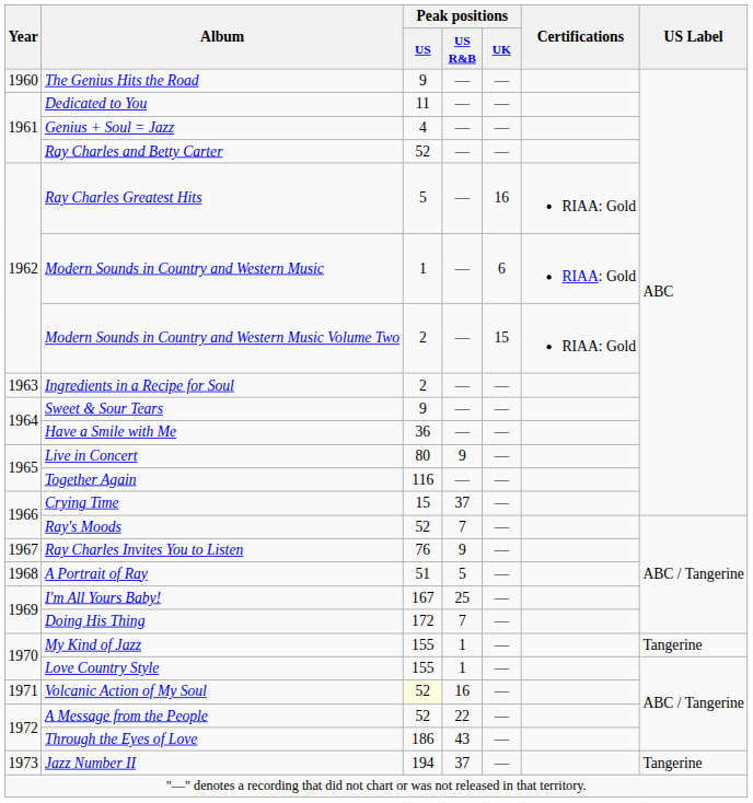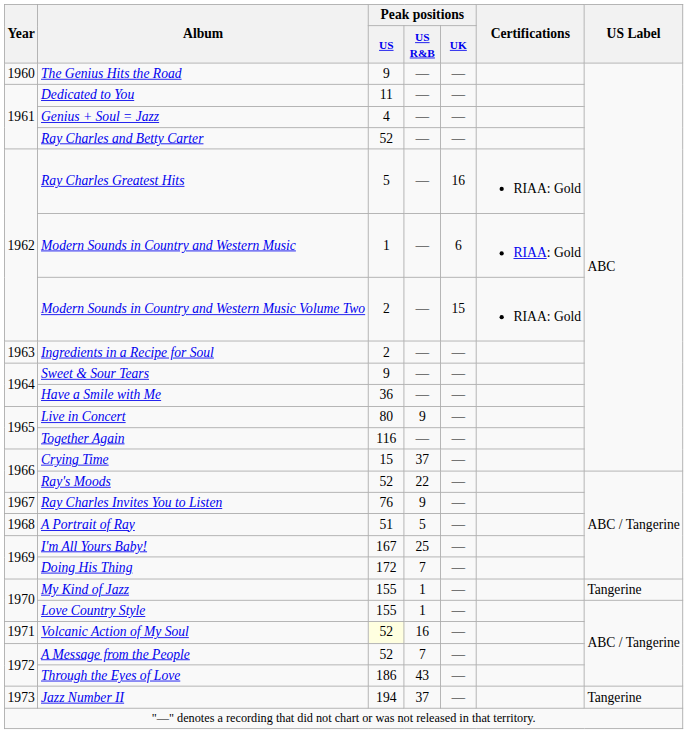 <table class="wikitable">
 <tr>
 <th rowspan="2">Year</th>
 <th rowspan="2">Album</th>
 <th colspan="3">Peak positions</th>
 <th rowspan="2">Certifications</th>
 <th rowspan="2">US Label</th>
 </tr>
 <tr>
 <th width="35"><small><a href='#'>US</a></small><br></th>
 <th width="35"><small> <a href='#'>US<br>R&B</a></small><br><small> </small></th>
 <th width="35"><small><a href='#'>UK</a></small><br></th>
 </tr>
 <tr>
 <td>1960</td>
 <td><em><a href='#'>The Genius Hits the Road</a></em></td>
 <td align="center">9</td>
 <td align="center">—</td>
 <td align="center">—</td>
 <td></td>
 <td rowspan="13">ABC</td>
 </tr>
 <tr>
 <td rowspan="3">1961</td>
 <td><em><a href='#'>Dedicated to You</a></em></td>
 <td align="center">11</td>
 <td align="center">—</td>
 <td align="center">—</td>
 <td></td>
 </tr>
 <tr>
 <td><em><a href='#'>Genius + Soul = Jazz</a></em></td>
 <td align="center">4</td>
 <td align="center">—</td>
 <td align="center">—</td>
 <td></td>
 </tr>
 <tr>
 <td><em><a href='#'>Ray Charles and Betty Carter</a></em></td>
 <td align="center">52</td>
 <td align="center">—</td>
 <td align="center">—</td>
 <td></td>
 </tr>
 <tr>
 <td rowspan="3">1962</td>
 <td><em><a href='#'>Ray Charles Greatest Hits</a></em></td>
 <td align="center">5</td>
 <td align="center">—</td>
 <td align="center">16</td>
 <td><br><ul><li>RIAA: Gold</li></ul></td>
 </tr>
 <tr>
 <td><em><a href='#'>Modern Sounds in Country and Western Music</a></em></td>
 <td align="center">1</td>
 <td align="center">—</td>
 <td align="center">6</td>
 <td><br><ul><li><a href='#'>RIAA</a>: Gold</li></ul></td>
 </tr>
 <tr>
 <td><em><a href='#'>Modern Sounds in Country and Western Music Volume Two</a></em></td>
 <td align="center">2</td>
 <td align="center">—</td>
 <td align="center">15</td>
 <td><br><ul><li>RIAA: Gold</li></ul></td>
 </tr>
 <tr>
 <td>1963</td>
 <td><em><a href='#'>Ingredients in a Recipe for Soul</a></em></td>
 <td align="center">2</td>
 <td align="center">—</td>
 <td align="center">—</td>
 <td></td>
 </tr>
 <tr>
 <td rowspan="2">1964</td>
 <td><em><a href='#'>Sweet & Sour Tears</a></em></td>
 <td align="center">9</td>
 <td align="center">—</td>
 <td align="center">—</td>
 <td></td>
 </tr>
 <tr>
 <td><em><a href='#'>Have a Smile with Me</a></em></td>
 <td align="center">36</td>
 <td align="center">—</td>
 <td align="center">—</td>
 <td></td>
 </tr>
 <tr>
 <td rowspan="2">1965</td>
 <td><em><a href='#'>Live in Concert</a></em></td>
 <td align="center">80</td>
 <td align="center">9</td>
 <td align="center">—</td>
 <td></td>
 </tr>
 <tr>
 <td><em><a href='#'>Together Again</a></em></td>
 <td align="center">116</td>
 <td align="center">—</td>
 <td align="center">—</td>
 <td></td>
 </tr>
 <tr>
 <td rowspan="2">1966</td>
 <td><em><a href='#'>Crying Time</a></em></td>
 <td align="center">15</td>
 <td align="center">37</td>
 <td align="center">—</td>
 <td></td>
 </tr>
 <tr>
 <td><em><a href='#'>Ray's Moods</a></em></td>
 <td align="center">52</td>
-<td align="center">7</td>
+<td align="center">22</td>
 <td align="center">—</td>
 <td></td>
 <td rowspan="5">ABC / Tangerine</td>
 </tr>
 <tr>
 <td>1967</td>
 <td><em><a href='#'>Ray Charles Invites You to Listen</a></em></td>
 <td align="center">76</td>
 <td align="center">9</td>
 <td align="center">—</td>
 <td></td>
 </tr>
 <tr>
 <td>1968</td>
 <td><em><a href='#'>A Portrait of Ray</a></em></td>
 <td align="center">51</td>
 <td align="center">5</td>
 <td align="center">—</td>
 <td></td>
 </tr>
 <tr>
 <td rowspan="2">1969</td>
 <td><em><a href='#'>I'm All Yours Baby!</a></em></td>
 <td align="center">167</td>
 <td align="center">25</td>
 <td align="center">—</td>
 <td></td>
 </tr>
 <tr>
 <td><em><a href='#'>Doing His Thing</a></em></td>
 <td align="center">172</td>
 <td align="center">7</td>
 <td align="center">—</td>
 <td></td>
 </tr>
 <tr>
 <td rowspan="2">1970</td>
 <td><em><a href='#'>My Kind of Jazz</a></em></td>
 <td align="center">155</td>
 <td align="center">1</td>
 <td align="center">—</td>
 <td></td>
 <td>Tangerine</td>
 </tr>
 <tr>
 <td><em><a href='#'>Love Country Style</a></em></td>
 <td align="center">155</td>
 <td align="center">1</td>
 <td align="center">—</td>
 <td></td>
 <td rowspan="4">ABC / Tangerine</td>
 </tr>
 <tr>
 <td>1971</td>
 <td><em><a href='#'>Volcanic Action of My Soul</a></em></td>
 <td align="center" style="background: lightyellow;">52</td>
 <td align="center">16</td>
 <td align="center">—</td>
 <td></td>
 </tr>
 <tr>
 <td rowspan="2">1972</td>
 <td><em><a href='#'>A Message from the People</a></em></td>
 <td align="center">52</td>
-<td align="center">22</td>
+<td align="center">7</td>
 <td align="center">—</td>
 <td></td>
 </tr>
 <tr>
 <td><em><a href='#'>Through the Eyes of Love</a></em></td>
 <td align="center">186</td>
 <td align="center">43</td>
 <td align="center">—</td>
 <td></td>
 </tr>
 <tr>
 <td>1973</td>
 <td><em><a href='#'>Jazz Number II</a></em></td>
 <td align="center">194</td>
 <td align="center">37</td>
 <td align="center">—</td>
 <td></td>
 <td>Tangerine</td>
 </tr>
 <tr>
 <td align="center" colspan="7" style="font-size:90%">"—" denotes a recording that did not chart or was not released in that territory.</td>
 </tr>
 </table>
